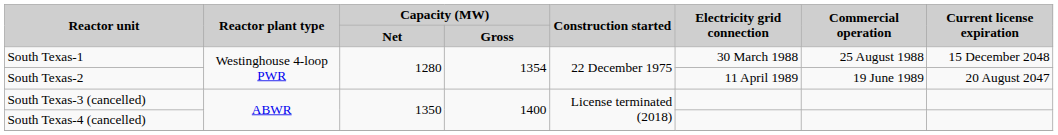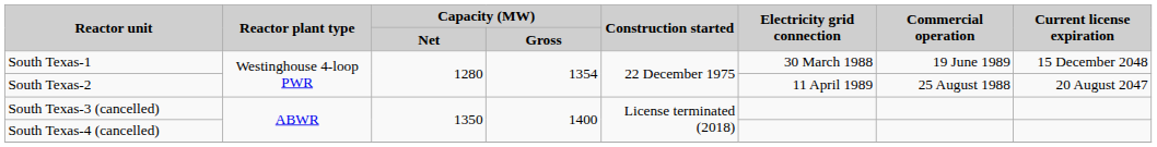 <table class="wikitable" width="100%">
 <tr>
 <th rowspan="2" style="width: 19%; background-color: #CFCFCF;">Reactor unit</th>
 <th rowspan="2" style="width: 13%; background-color: #CFCFCF;">Reactor plant type</th>
 <th colspan="2" style="width: 20%; background-color: #CFCFCF;">Capacity (MW)</th>
 <th rowspan="2" style="width: 12%; background-color: #CFCFCF;">Construction started</th>
 <th rowspan="2" style="width: 12%; background-color: #CFCFCF;">Electricity grid connection</th>
 <th rowspan="2" style="width: 12%; background-color: #CFCFCF;">Commercial operation</th>
 <th rowspan="2" style="width: 12%; background-color: #CFCFCF;">Current license expiration</th>
 </tr>
 <tr>
 <th style="width: 10%; background-color: #CFCFCF;">Net</th>
 <th style="width: 10%; background-color: #CFCFCF;">Gross</th>
 </tr>
 <tr>
 <td>South Texas-1</td>
 <td rowspan="2" align="center">Westinghouse 4-loop <a href='#'>PWR</a></td>
 <td rowspan="2" align="right">1280</td>
 <td rowspan="2" align="right">1354</td>
 <td rowspan="2" align="right">22 December 1975</td>
 <td align="right">30 March 1988</td>
-<td align="right">25 August 1988</td>
+<td align="right">19 June 1989</td>
 <td align="right">15 December 2048</td>
 </tr>
 <tr>
 <td>South Texas-2</td>
 <td align="right">11 April 1989</td>
-<td align="right">19 June 1989</td>
+<td align="right">25 August 1988</td>
 <td align="right">20 August 2047</td>
 </tr>
 <tr>
 <td>South Texas-3 (cancelled)</td>
 <td rowspan="2" align="center"><a href='#'>ABWR</a></td>
 <td rowspan="2" align="right">1350</td>
 <td rowspan="2" align="right">1400</td>
 <td rowspan="2" align="right">License terminated (2018)</td>
 <td align="right"></td>
 <td align="right"></td>
 <td align="right"></td>
 </tr>
 <tr>
 <td>South Texas-4 (cancelled)</td>
 <td align="right"></td>
 <td align="right"></td>
 <td align="right"></td>
 </tr>
 <tr>
 </tr>
 </table>
